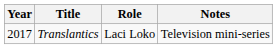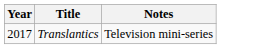 <table class="wikitable">
 <tr>
 <th>Year</th>
 <th>Title</th>
-<th>Role</th>
 <th>Notes</th>
 </tr>
 <tr>
 <td>2017</td>
 <td><em>Translantics</em></td>
-<td>Laci Loko</td>
 <td>Television mini-series</td>
 </tr>
 </table>
